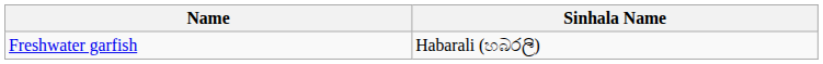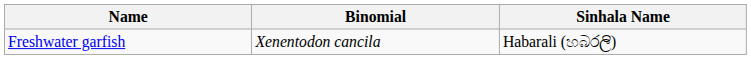 <table width=60% class="wikitable">
 <tr>
 <th width=20%>Name</th>
+<th width=20%>Binomial</th>
 <th width=20%>Sinhala Name</th>
 </tr>
 <tr>
 <td><a href='#'>Freshwater garfish</a><br></td>
+<td><em>Xenentodon cancila</em></td>
 <td>Habarali (හබරලි)</td>
 </tr>
 </table>
